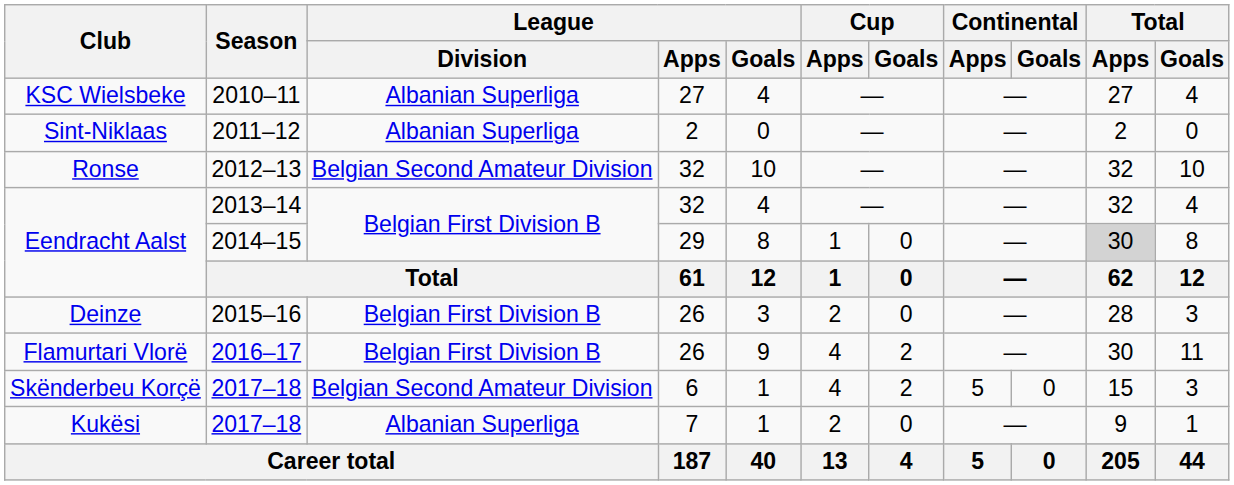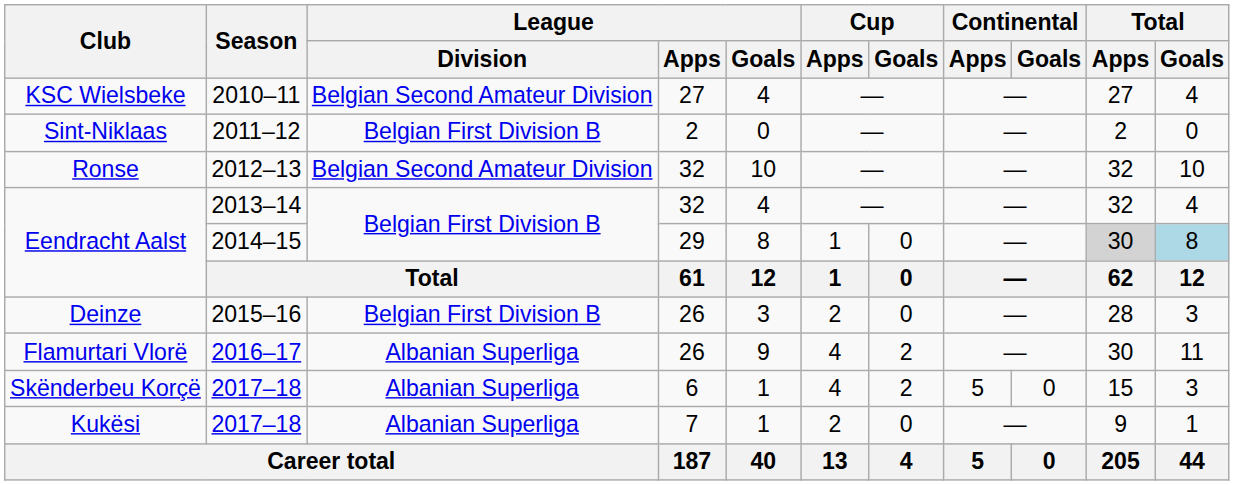 <table class="wikitable" style="text-align:center">
 <tr>
 <th rowspan="2">Club</th>
 <th rowspan="2">Season</th>
 <th colspan="3">League</th>
 <th colspan="2">Cup</th>
 <th colspan="2">Continental</th>
 <th colspan="2">Total</th>
 </tr>
 <tr>
 <th>Division</th>
 <th>Apps</th>
 <th>Goals</th>
 <th>Apps</th>
 <th>Goals</th>
 <th>Apps</th>
 <th>Goals</th>
 <th>Apps</th>
 <th>Goals</th>
 </tr>
 <tr>
 <td rowspan="1"><a href='#'>KSC Wielsbeke</a></td>
 <td>2010–11</td>
-<td rowspan="1"><a href='#'>Albanian Superliga</a></td>
+<td rowspan="1"><a href='#'>Belgian Second Amateur Division</a></td>
 <td>27</td>
 <td>4</td>
 <td colspan="2">—</td>
 <td colspan="2">—</td>
 <td>27</td>
 <td>4</td>
 </tr>
 <tr>
 <td rowspan="1"><a href='#'>Sint-Niklaas</a></td>
 <td>2011–12</td>
-<td rowspan="1"><a href='#'>Albanian Superliga</a></td>
+<td rowspan="1"><a href='#'>Belgian First Division B</a></td>
 <td>2</td>
 <td>0</td>
 <td colspan="2">—</td>
 <td colspan="2">—</td>
 <td>2</td>
 <td>0</td>
 </tr>
 <tr>
 <td rowspan="1"><a href='#'>Ronse</a></td>
 <td>2012–13</td>
 <td rowspan="1"><a href='#'>Belgian Second Amateur Division</a></td>
 <td>32</td>
 <td>10</td>
 <td colspan="2">—</td>
 <td colspan="2">—</td>
 <td>32</td>
 <td>10</td>
 </tr>
 <tr>
 <td rowspan="3"><a href='#'>Eendracht Aalst</a></td>
 <td>2013–14</td>
 <td rowspan="2"><a href='#'>Belgian First Division B</a></td>
 <td>32</td>
 <td>4</td>
 <td colspan="2">—</td>
 <td colspan="2">—</td>
 <td>32</td>
 <td>4</td>
 </tr>
 <tr>
 <td>2014–15</td>
 <td>29</td>
 <td>8</td>
 <td>1</td>
 <td>0</td>
 <td colspan="2">—</td>
 <td style="background: lightgrey;">30</td>
-<td>8</td>
+<td style="background: lightblue;">8</td>
 </tr>
 <tr>
 <th colspan="2">Total</th>
 <th>61</th>
 <th>12</th>
 <th>1</th>
 <th>0</th>
 <th colspan="2">—</th>
 <th>62</th>
 <th>12</th>
 </tr>
 <tr>
 <td rowspan="1"><a href='#'>Deinze</a></td>
 <td>2015–16</td>
 <td rowspan="1"><a href='#'>Belgian First Division B</a></td>
 <td>26</td>
 <td>3</td>
 <td>2</td>
 <td>0</td>
 <td colspan="2">—</td>
 <td>28</td>
 <td>3</td>
 </tr>
 <tr>
 <td rowspan="1"><a href='#'>Flamurtari Vlorë</a></td>
 <td><a href='#'>2016–17</a></td>
-<td rowspan="1"><a href='#'>Belgian First Division B</a></td>
+<td rowspan="1"><a href='#'>Albanian Superliga</a></td>
 <td>26</td>
 <td>9</td>
 <td>4</td>
 <td>2</td>
 <td colspan="2">—</td>
 <td>30</td>
 <td>11</td>
 </tr>
 <tr>
 <td rowspan="1"><a href='#'>Skënderbeu Korçë</a></td>
 <td><a href='#'>2017–18</a></td>
-<td rowspan="1"><a href='#'>Belgian Second Amateur Division</a></td>
+<td rowspan="1"><a href='#'>Albanian Superliga</a></td>
 <td>6</td>
 <td>1</td>
 <td>4</td>
 <td>2</td>
 <td>5</td>
 <td>0</td>
 <td>15</td>
 <td>3</td>
 </tr>
 <tr>
 <td rowspan="1"><a href='#'>Kukësi</a></td>
 <td><a href='#'>2017–18</a></td>
 <td rowspan="1"><a href='#'>Albanian Superliga</a></td>
 <td>7</td>
 <td>1</td>
 <td>2</td>
 <td>0</td>
 <td colspan="2">—</td>
 <td>9</td>
 <td>1</td>
 </tr>
 <tr>
 <th colspan="3">Career total</th>
 <th>187</th>
 <th>40</th>
 <th>13</th>
 <th>4</th>
 <th>5</th>
 <th>0</th>
 <th>205</th>
 <th>44</th>
 </tr>
 </table>
